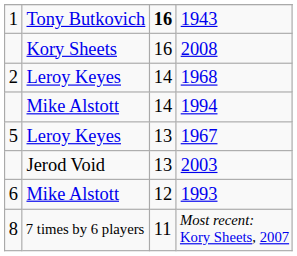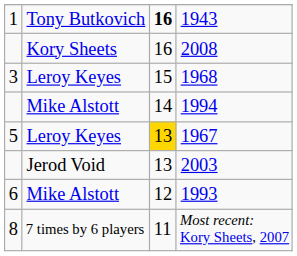 <table class="wikitable">
 <tr>
 </tr>
 <tr>
 <td>1</td>
 <td><a href='#'>Tony Butkovich</a></td>
 <td><strong>16</strong></td>
 <td><a href='#'>1943</a></td>
 </tr>
 <tr>
 <td></td>
 <td><a href='#'>Kory Sheets</a></td>
 <td>16</td>
 <td><a href='#'>2008</a></td>
 </tr>
 <tr>
-<td>2</td>
+<td>3</td>
 <td><a href='#'>Leroy Keyes</a></td>
-<td>14</td>
+<td>15</td>
 <td><a href='#'>1968</a></td>
 </tr>
 <tr>
 <td></td>
 <td><a href='#'>Mike Alstott</a></td>
 <td>14</td>
 <td><a href='#'>1994</a></td>
 </tr>
 <tr>
 <td>5</td>
 <td><a href='#'>Leroy Keyes</a></td>
-<td>13</td>
+<td style="background: gold;">13</td>
 <td><a href='#'>1967</a></td>
 </tr>
 <tr>
 <td></td>
 <td>Jerod Void</td>
 <td>13</td>
 <td><a href='#'>2003</a></td>
 </tr>
 <tr>
 <td>6</td>
 <td><a href='#'>Mike Alstott</a></td>
 <td>12</td>
 <td><a href='#'>1993</a></td>
 </tr>
 <tr>
 <td>8</td>
 <td style="font-size:80%;">7 times by 6 players</td>
 <td>11</td>
 <td colspan=2 style="font-size:80%;"><em>Most recent:</em><br><a href='#'>Kory Sheets</a>, <a href='#'>2007</a></td>
 </tr>
 </table>
